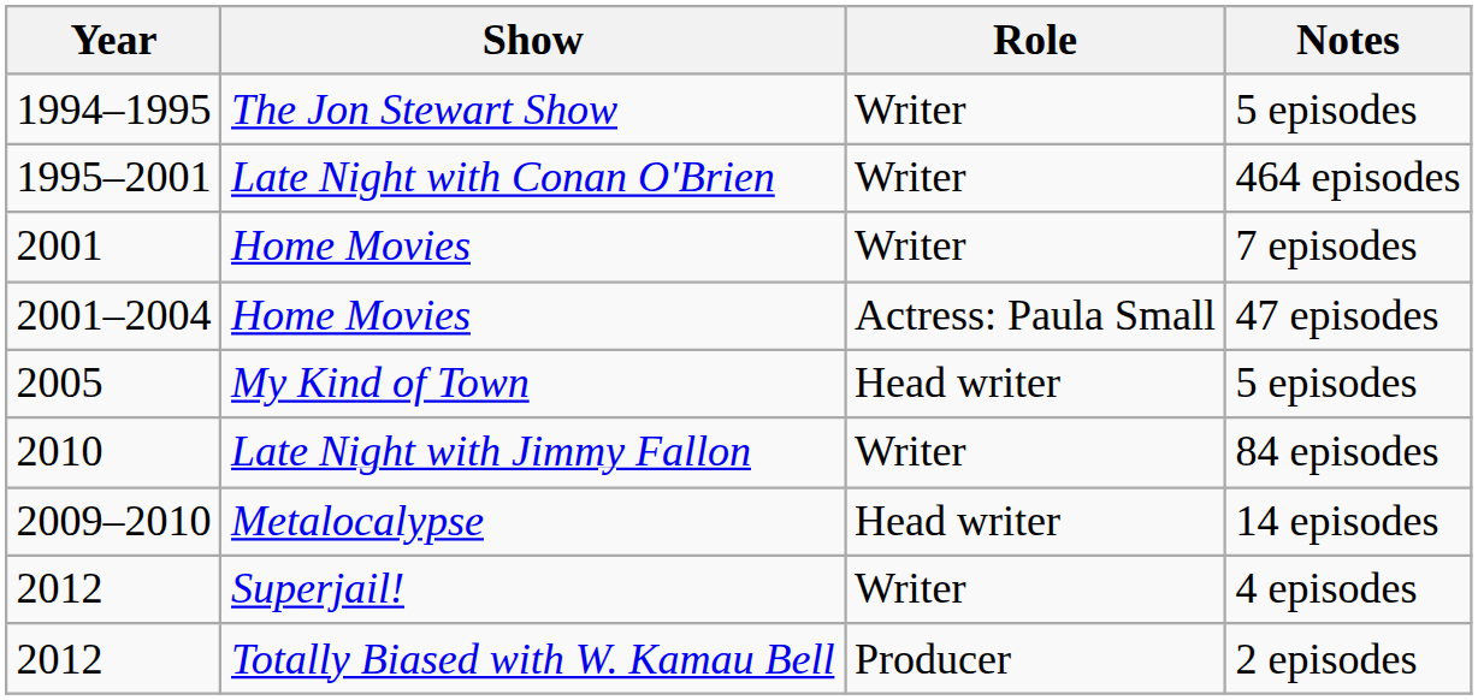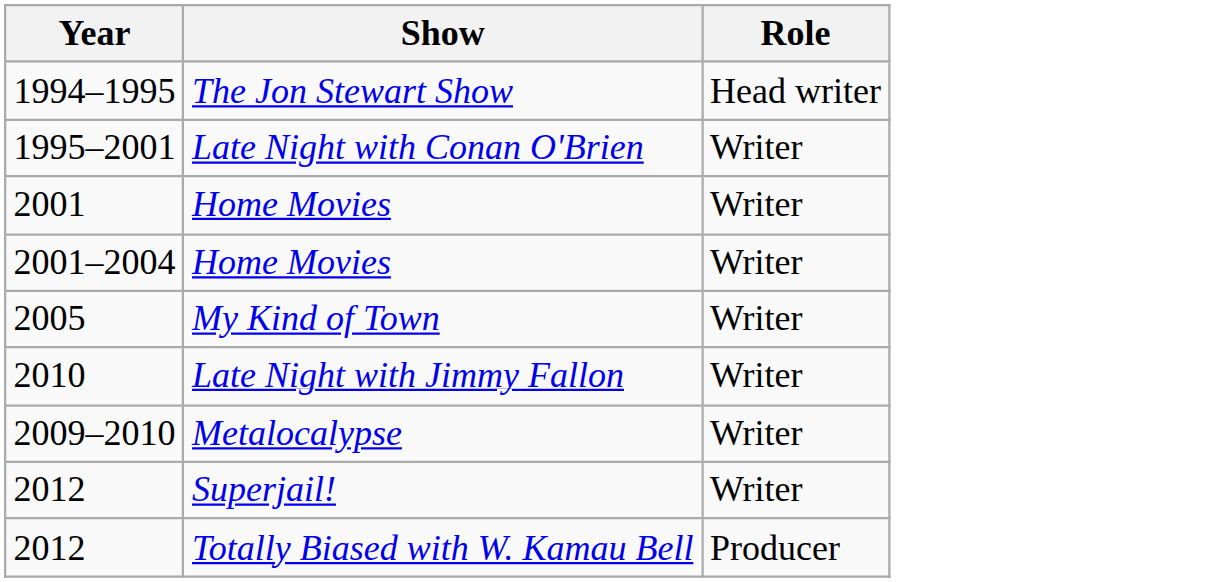 <table class="wikitable sortable mw-collapsible">
 <tr>
 <th>Year</th>
 <th>Show</th>
 <th>Role</th>
-<th>Notes</th>
 </tr>
 <tr>
 <td>1994–1995</td>
 <td><em><a href='#'>The Jon Stewart Show</a></em></td>
-<td>Writer</td>
-<td>5 episodes</td>
+<td>Head writer</td>
 </tr>
 <tr>
 <td>1995–2001</td>
 <td><em><a href='#'>Late Night with Conan O'Brien</a></em></td>
 <td>Writer</td>
-<td>464 episodes</td>
 </tr>
 <tr>
 <td>2001</td>
 <td><a href='#'><em>Home Movies</em></a></td>
 <td>Writer</td>
-<td>7 episodes</td>
 </tr>
 <tr>
 <td>2001–2004</td>
 <td><a href='#'><em>Home Movies</em></a></td>
-<td>Actress: Paula Small</td>
-<td>47 episodes</td>
+<td>Writer</td>
 </tr>
 <tr>
 <td>2005</td>
 <td><em><a href='#'>My Kind of Town</a></em></td>
-<td>Head writer</td>
-<td>5 episodes</td>
+<td>Writer</td>
 </tr>
 <tr>
 <td>2010</td>
 <td><em><a href='#'>Late Night with Jimmy Fallon</a></em></td>
 <td>Writer</td>
-<td>84 episodes</td>
 </tr>
 <tr>
 <td>2009–2010</td>
 <td><em><a href='#'>Metalocalypse</a></em></td>
-<td>Head writer</td>
-<td>14 episodes</td>
+<td>Writer</td>
 </tr>
 <tr>
 <td>2012</td>
 <td><em><a href='#'>Superjail!</a></em></td>
 <td>Writer</td>
-<td>4 episodes</td>
 </tr>
 <tr>
 <td>2012</td>
 <td><em><a href='#'>Totally Biased with W. Kamau Bell</a></em></td>
 <td>Producer</td>
-<td>2 episodes</td>
 </tr>
 </table>
